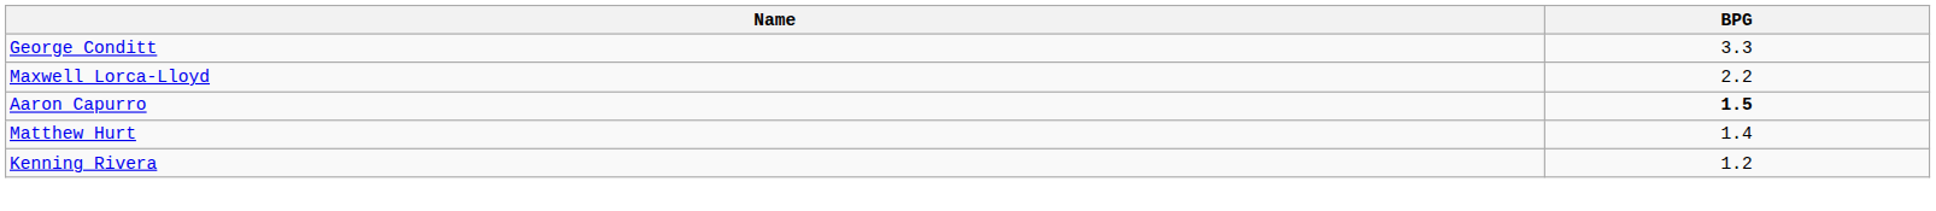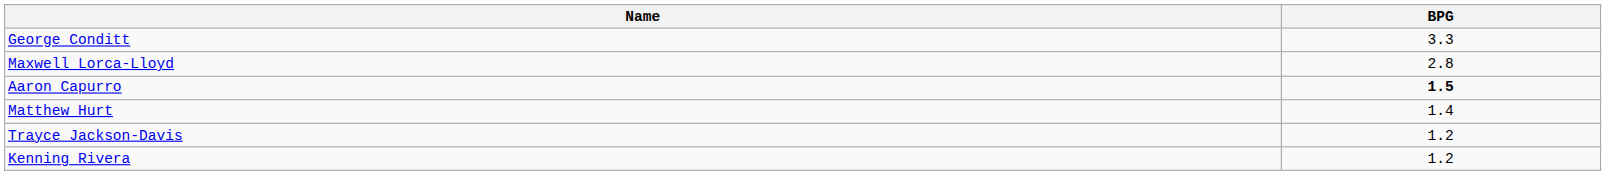 <table class=wikitable width="90%">
 <tr>
 <th width="80%">Name</th>
 <th width="20%">BPG</th>
 </tr>
 <tr>
 <td> <a href='#'>George Conditt</a></td>
 <td align=center>3.3</td>
 </tr>
 <tr>
 <td> <a href='#'>Maxwell Lorca-Lloyd</a></td>
-<td align=center>2.2</td>
+<td align=center>2.8</td>
 </tr>
 <tr>
 <td> <a href='#'>Aaron Capurro</a></td>
 <td align=center><strong>1.5</strong></td>
 </tr>
 <tr>
 <td> <a href='#'>Matthew Hurt</a></td>
 <td align=center>1.4</td>
 </tr>
 <tr>
+<td> <a href='#'>Trayce Jackson-Davis</a></td>
+<td align=center>1.2</td>
+</tr>
+<tr>
 <td> <a href='#'>Kenning Rivera</a></td>
 <td align=center>1.2</td>
 </tr>
 </table>
